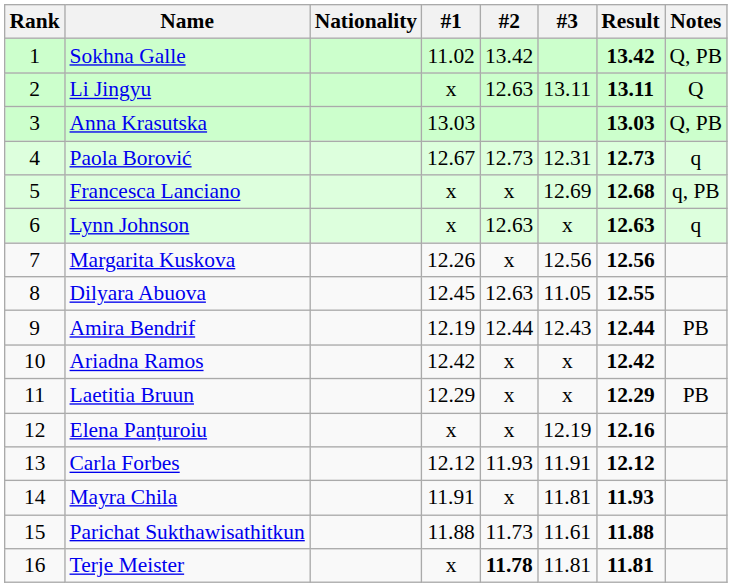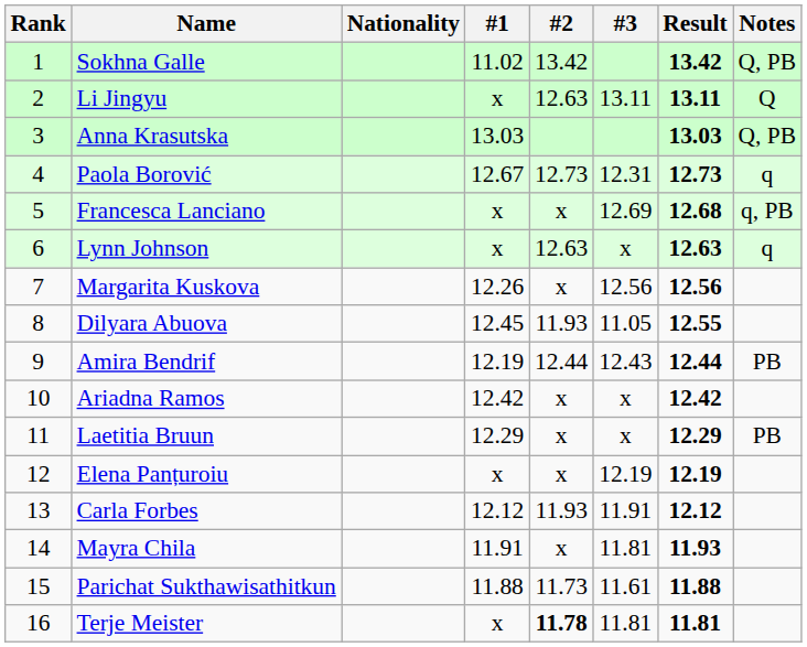 <table class="wikitable sortable" style="text-align:center">
 <tr>
 <th>Rank</th>
 <th>Name</th>
 <th>Nationality</th>
 <th>#1</th>
 <th>#2</th>
 <th>#3</th>
 <th>Result</th>
 <th>Notes</th>
 </tr>
 <tr bgcolor=ccffcc>
 <td>1</td>
 <td align=left><a href='#'>Sokhna Galle</a></td>
 <td align=left></td>
 <td>11.02</td>
 <td>13.42</td>
 <td></td>
 <td><strong>13.42</strong></td>
 <td>Q, PB</td>
 </tr>
 <tr bgcolor=ccffcc>
 <td>2</td>
 <td align=left><a href='#'>Li Jingyu</a></td>
 <td align=left></td>
 <td>x</td>
 <td>12.63</td>
 <td>13.11</td>
 <td><strong>13.11</strong></td>
 <td>Q</td>
 </tr>
 <tr bgcolor=ccffcc>
 <td>3</td>
 <td align=left><a href='#'>Anna Krasutska</a></td>
 <td align=left></td>
 <td>13.03</td>
 <td></td>
 <td></td>
 <td><strong>13.03</strong></td>
 <td>Q, PB</td>
 </tr>
 <tr bgcolor=ddffdd>
 <td>4</td>
 <td align=left><a href='#'>Paola Borović</a></td>
 <td align=left></td>
 <td>12.67</td>
 <td>12.73</td>
 <td>12.31</td>
 <td><strong>12.73</strong></td>
 <td>q</td>
 </tr>
 <tr bgcolor=ddffdd>
 <td>5</td>
 <td align=left><a href='#'>Francesca Lanciano</a></td>
 <td align=left></td>
 <td>x</td>
 <td>x</td>
 <td>12.69</td>
 <td><strong>12.68</strong></td>
 <td>q, PB</td>
 </tr>
 <tr bgcolor=ddffdd>
 <td>6</td>
 <td align=left><a href='#'>Lynn Johnson</a></td>
 <td align=left></td>
 <td>x</td>
 <td>12.63</td>
 <td>x</td>
 <td><strong>12.63</strong></td>
 <td>q</td>
 </tr>
 <tr>
 <td>7</td>
 <td align=left><a href='#'>Margarita Kuskova</a></td>
 <td align=left></td>
 <td>12.26</td>
 <td>x</td>
 <td>12.56</td>
 <td><strong>12.56</strong></td>
 <td></td>
 </tr>
 <tr>
 <td>8</td>
 <td align=left><a href='#'>Dilyara Abuova</a></td>
 <td align=left></td>
 <td>12.45</td>
-<td>12.63</td>
+<td>11.93</td>
 <td>11.05</td>
 <td><strong>12.55</strong></td>
 <td></td>
 </tr>
 <tr>
 <td>9</td>
 <td align=left><a href='#'>Amira Bendrif</a></td>
 <td align=left></td>
 <td>12.19</td>
 <td>12.44</td>
 <td>12.43</td>
 <td><strong>12.44</strong></td>
 <td>PB</td>
 </tr>
 <tr>
 <td>10</td>
 <td align=left><a href='#'>Ariadna Ramos</a></td>
 <td align=left></td>
 <td>12.42</td>
 <td>x</td>
 <td>x</td>
 <td><strong>12.42</strong></td>
 <td></td>
 </tr>
 <tr>
 <td>11</td>
 <td align=left><a href='#'>Laetitia Bruun</a></td>
 <td align=left></td>
 <td>12.29</td>
 <td>x</td>
 <td>x</td>
 <td><strong>12.29</strong></td>
 <td>PB</td>
 </tr>
 <tr>
 <td>12</td>
 <td align=left><a href='#'>Elena Panțuroiu</a></td>
 <td align=left></td>
 <td>x</td>
 <td>x</td>
 <td>12.19</td>
-<td><strong>12.16</strong></td>
+<td><strong>12.19</strong></td>
 <td></td>
 </tr>
 <tr>
 <td>13</td>
 <td align=left><a href='#'>Carla Forbes</a></td>
 <td align=left></td>
 <td>12.12</td>
 <td>11.93</td>
 <td>11.91</td>
 <td><strong>12.12</strong></td>
 <td></td>
 </tr>
 <tr>
 <td>14</td>
 <td align=left><a href='#'>Mayra Chila</a></td>
 <td align=left></td>
 <td>11.91</td>
 <td>x</td>
 <td>11.81</td>
 <td><strong>11.93</strong></td>
 <td></td>
 </tr>
 <tr>
 <td>15</td>
 <td align=left><a href='#'>Parichat Sukthawisathitkun</a></td>
 <td align=left></td>
 <td>11.88</td>
 <td>11.73</td>
 <td>11.61</td>
 <td><strong>11.88</strong></td>
 <td></td>
 </tr>
 <tr>
 <td>16</td>
 <td align=left><a href='#'>Terje Meister</a></td>
 <td align=left></td>
 <td>x</td>
 <td><strong>11.78</strong></td>
 <td>11.81</td>
 <td><strong>11.81</strong></td>
 <td></td>
 </tr>
 </table>
